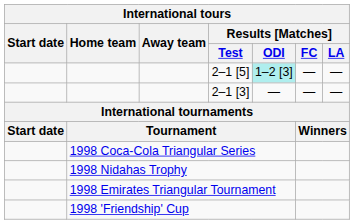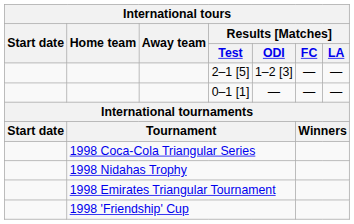 <table class="wikitable">
 <tr>
 <th colspan="7">International tours</th>
 </tr>
 <tr>
 <th rowspan="2">Start date</th>
 <th rowspan="2">Home team</th>
 <th rowspan="2">Away team</th>
 <th colspan="4">Results [Matches]</th>
 </tr>
 <tr>
 <th><a href='#'>Test</a></th>
 <th><a href='#'>ODI</a></th>
 <th><a href='#'>FC</a></th>
 <th><a href='#'>LA</a></th>
 </tr>
 <tr>
 <td><a href='#'></a></td>
 <td></td>
 <td></td>
 <td>2–1 [5]</td>
-<td style="background: paleturquoise;">1–2 [3]</td>
+<td>1–2 [3]</td>
 <td ; style="text-align:center">—</td>
 <td ; style="text-align:center">—</td>
 </tr>
 <tr>
 <td><a href='#'></a></td>
 <td></td>
 <td></td>
-<td>2–1 [3]</td>
+<td>0–1 [1]</td>
 <td ; style="text-align:center">—</td>
 <td ; style="text-align:center">—</td>
 <td ; style="text-align:center">—</td>
 </tr>
 <tr>
 <th colspan="7">International tournaments</th>
 </tr>
 <tr>
 <th>Start date</th>
 <th colspan="4">Tournament</th>
 <th colspan="2">Winners</th>
 </tr>
 <tr>
 <td><a href='#'></a></td>
 <td colspan="4"> <a href='#'>1998 Coca-Cola Triangular Series</a></td>
 <td colspan="2"></td>
 </tr>
 <tr>
 <td><a href='#'></a></td>
 <td colspan="4"> <a href='#'>1998 Nidahas Trophy</a></td>
 <td colspan="2"></td>
 </tr>
 <tr>
 <td><a href='#'></a></td>
 <td colspan="4"> <a href='#'>1998 Emirates Triangular Tournament</a></td>
 <td colspan="2"></td>
 </tr>
 <tr>
 <td><a href='#'></a></td>
 <td colspan="4"> <a href='#'>1998 'Friendship' Cup</a></td>
 <td colspan="2"></td>
 </tr>
 </table>
